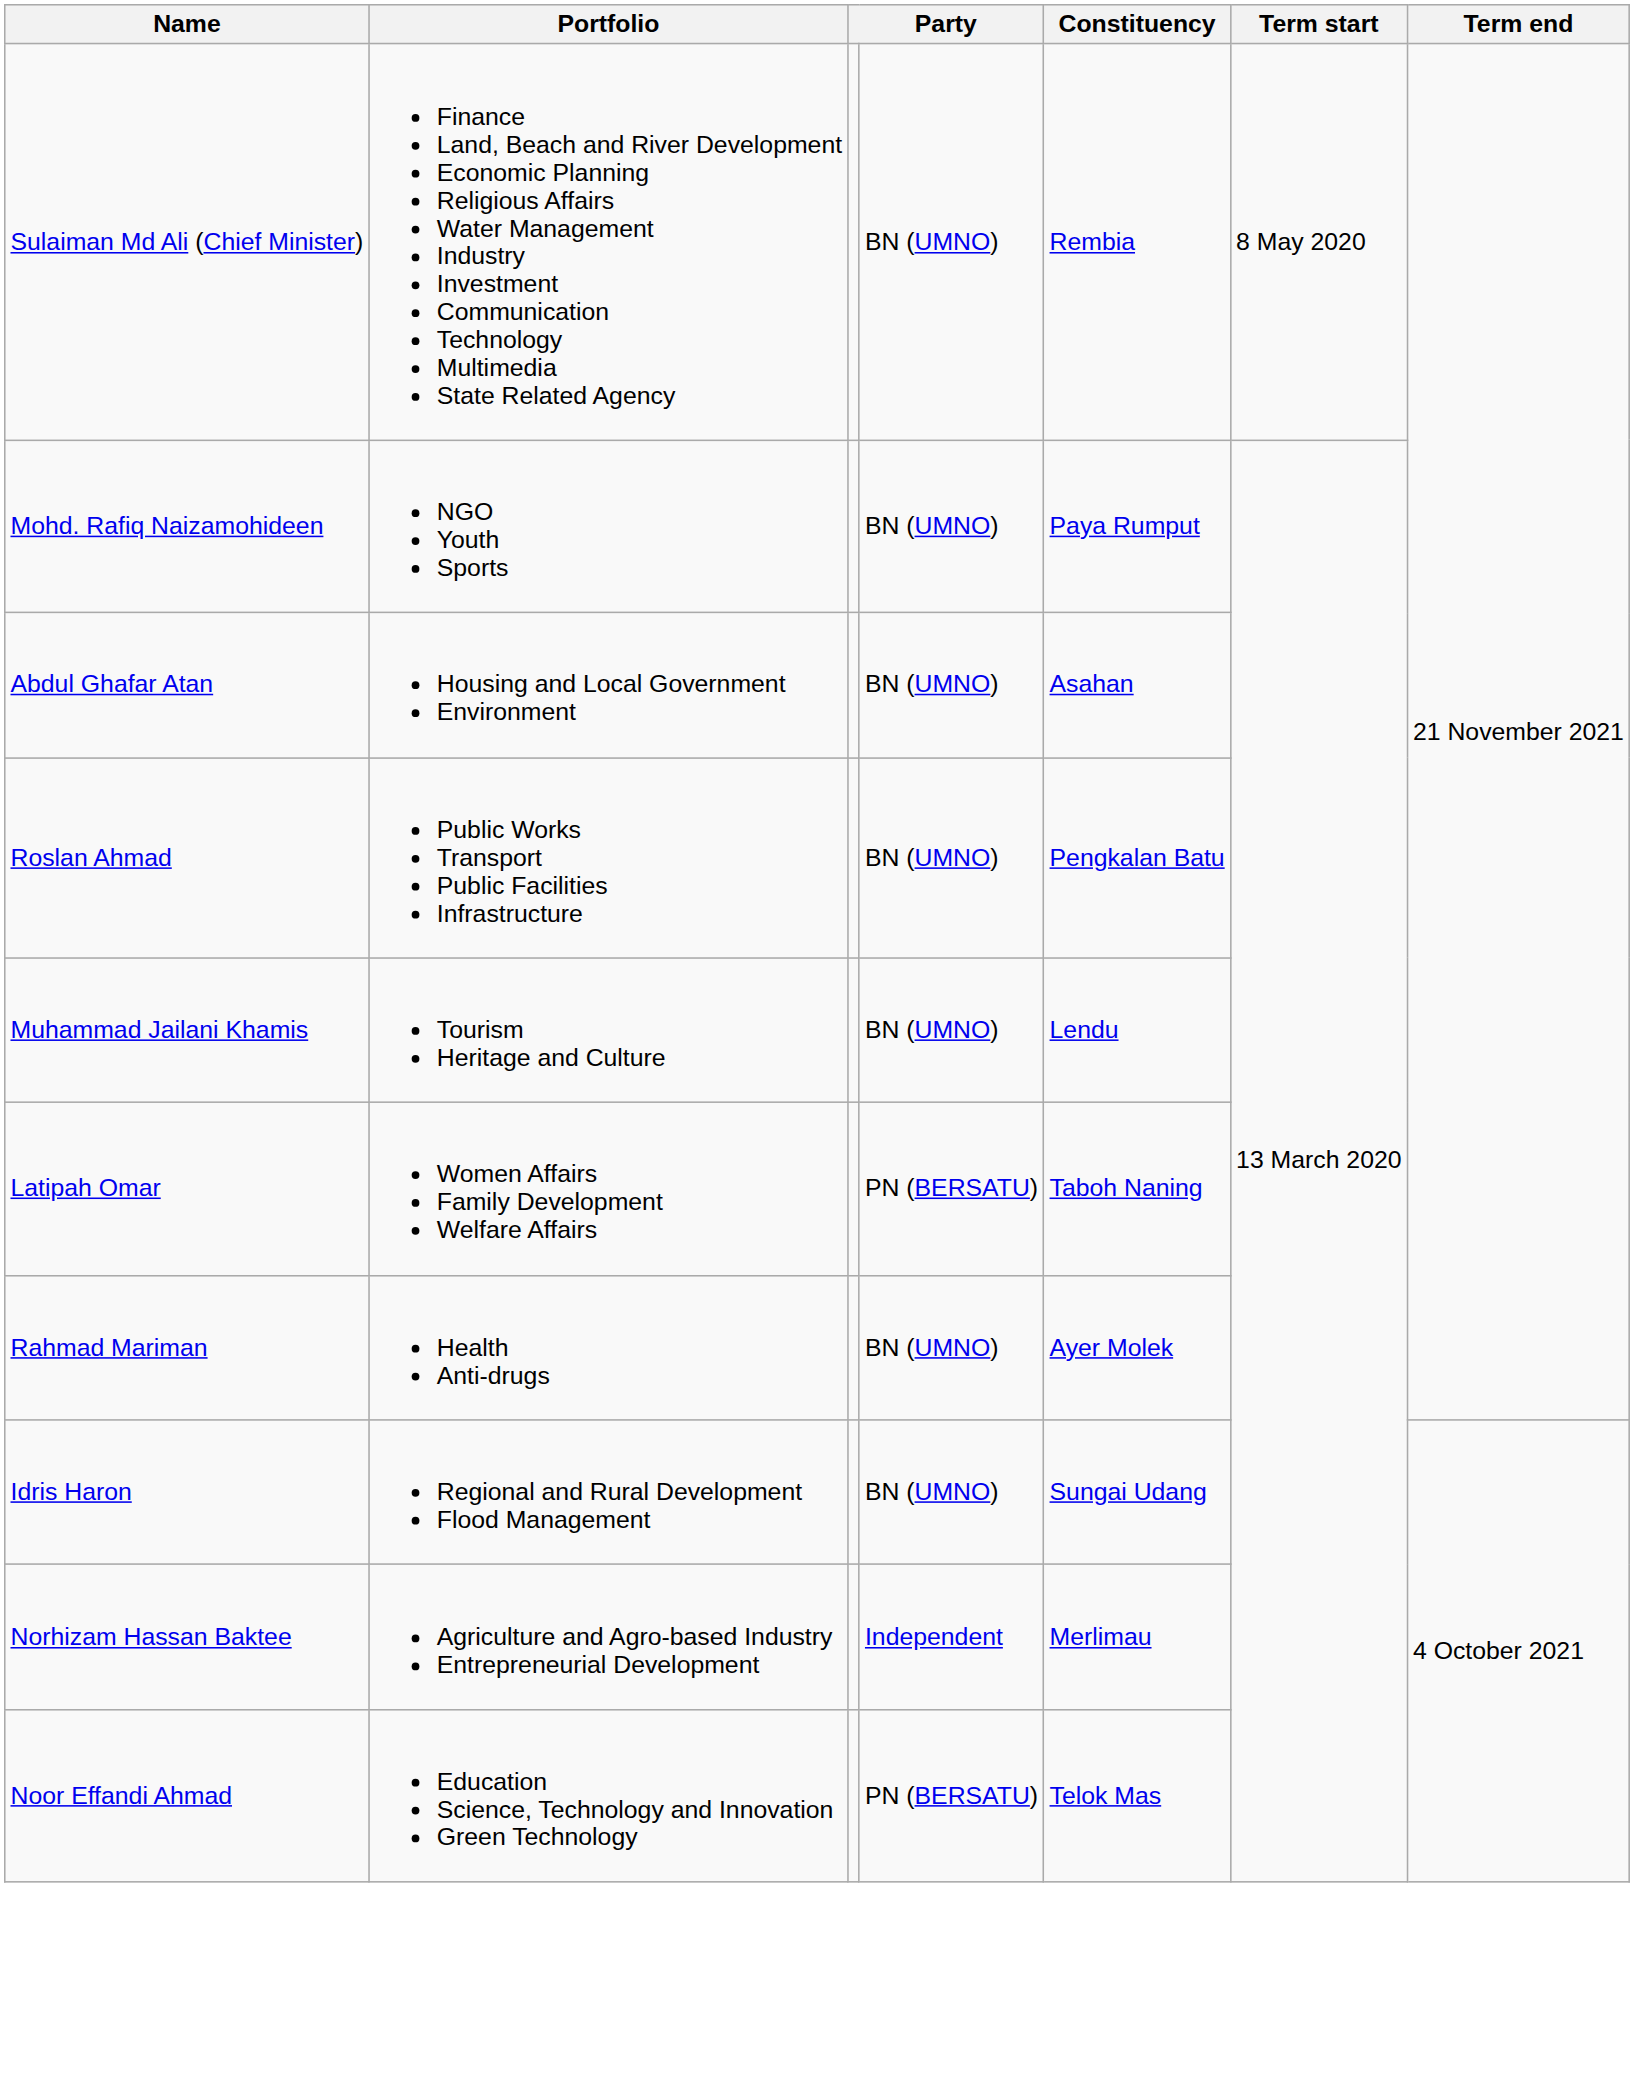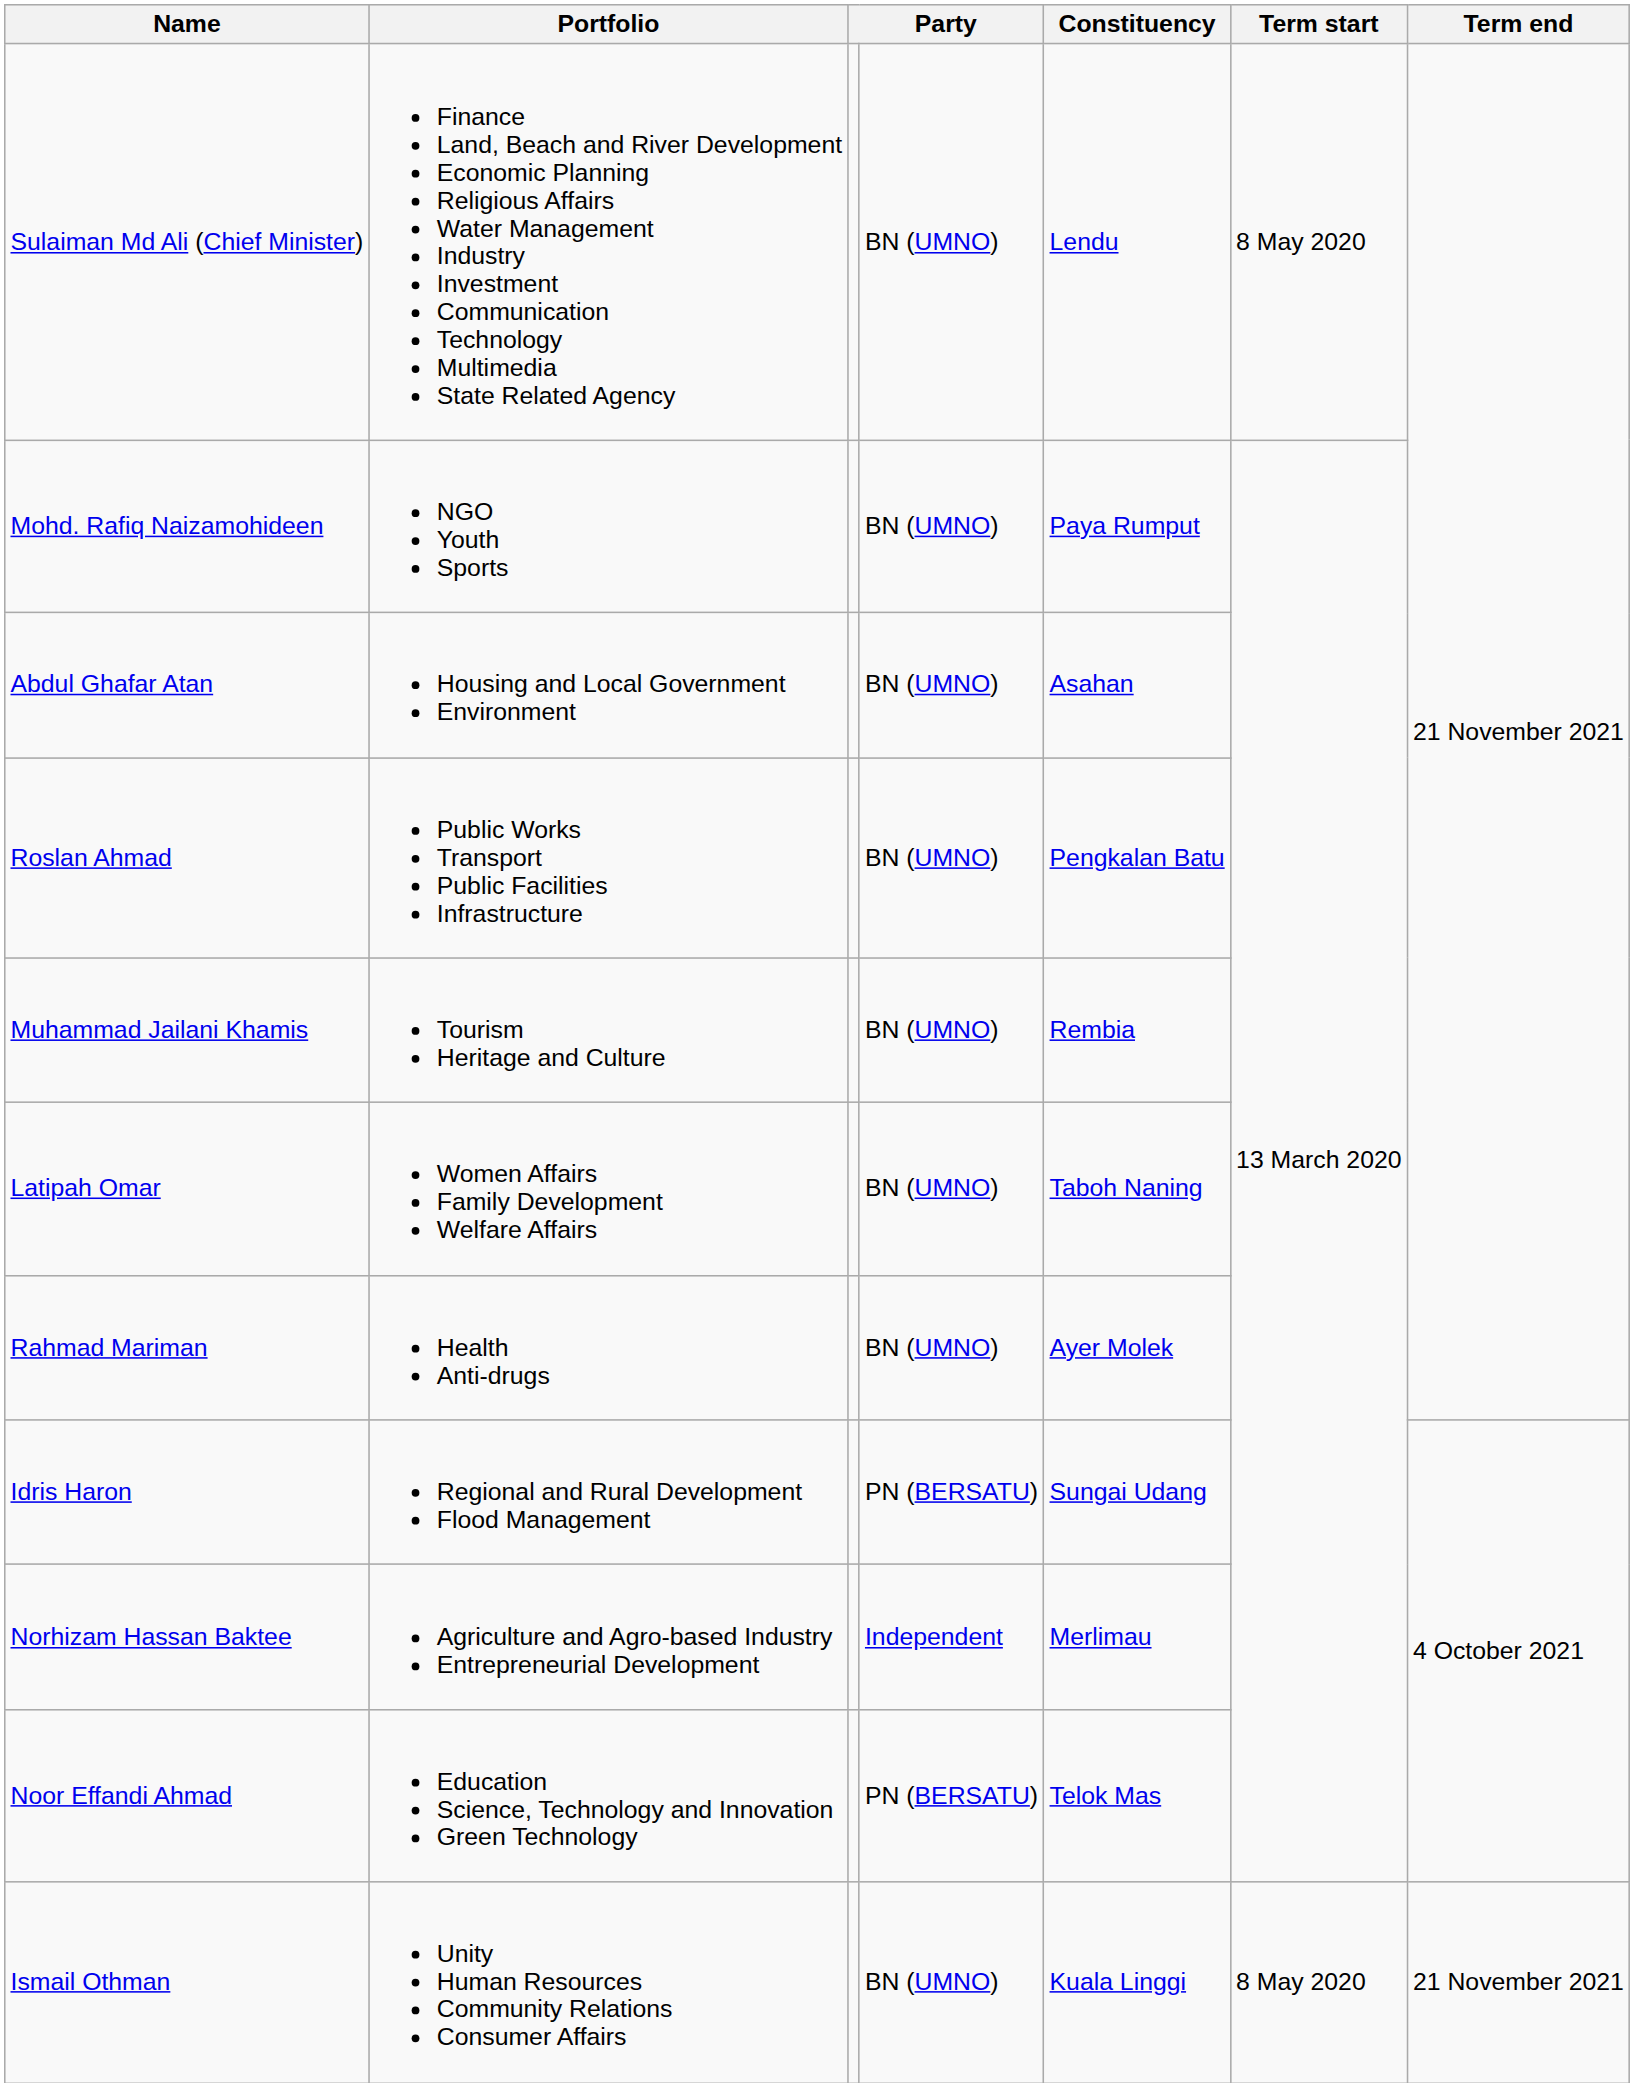 <table class="wikitable">
 <tr>
 <th>Name</th>
 <th>Portfolio</th>
 <th colspan=2>Party</th>
 <th>Constituency</th>
 <th>Term start</th>
 <th>Term end</th>
 </tr>
 <tr>
 <td><a href='#'>Sulaiman Md Ali</a> (<a href='#'>Chief Minister</a>)</td>
 <td><br><ul><li>Finance</li><li>Land, Beach and River Development</li><li>Economic Planning</li><li>Religious Affairs</li><li>Water Management</li><li>Industry</li><li>Investment</li><li>Communication</li><li>Technology</li><li>Multimedia</li><li>State Related Agency</li></ul></td>
 <td bgcolor=></td>
 <td>BN (<a href='#'>UMNO</a>)</td>
-<td><a href='#'>Rembia</a></td>
+<td><a href='#'>Lendu</a></td>
 <td>8 May 2020</td>
 <td rowspan="7">21 November 2021</td>
 </tr>
 <tr>
 <td><a href='#'>Mohd. Rafiq Naizamohideen</a></td>
 <td><br><ul><li>NGO</li><li>Youth</li><li>Sports</li></ul></td>
 <td bgcolor=></td>
 <td>BN (<a href='#'>UMNO</a>)</td>
 <td><a href='#'>Paya Rumput</a></td>
 <td rowspan="9">13 March 2020</td>
 </tr>
 <tr>
 <td><a href='#'>Abdul Ghafar Atan</a></td>
 <td><br><ul><li>Housing and Local Government</li><li>Environment</li></ul></td>
 <td bgcolor=></td>
 <td>BN (<a href='#'>UMNO</a>)</td>
 <td><a href='#'>Asahan</a></td>
 </tr>
 <tr>
 <td><a href='#'>Roslan Ahmad</a></td>
 <td><br><ul><li>Public Works</li><li>Transport</li><li>Public Facilities</li><li>Infrastructure</li></ul></td>
 <td bgcolor=></td>
 <td>BN (<a href='#'>UMNO</a>)</td>
 <td><a href='#'>Pengkalan Batu</a></td>
 </tr>
 <tr>
 <td><a href='#'>Muhammad Jailani Khamis</a></td>
 <td><br><ul><li>Tourism</li><li>Heritage and Culture</li></ul></td>
 <td bgcolor=></td>
 <td>BN (<a href='#'>UMNO</a>)</td>
-<td><a href='#'>Lendu</a></td>
+<td><a href='#'>Rembia</a></td>
 </tr>
 <tr>
 <td><a href='#'>Latipah Omar</a></td>
 <td><br><ul><li>Women Affairs</li><li>Family Development</li><li>Welfare Affairs</li></ul></td>
 <td bgcolor=></td>
-<td>PN (<a href='#'>BERSATU</a>)</td>
+<td>BN (<a href='#'>UMNO</a>)</td>
 <td><a href='#'>Taboh Naning</a></td>
 </tr>
 <tr>
 <td><a href='#'>Rahmad Mariman</a></td>
 <td><br><ul><li>Health</li><li>Anti-drugs</li></ul></td>
 <td bgcolor=></td>
 <td>BN (<a href='#'>UMNO</a>)</td>
 <td><a href='#'>Ayer Molek</a></td>
 </tr>
 <tr>
 <td><a href='#'>Idris Haron</a></td>
 <td><br><ul><li>Regional and Rural Development</li><li>Flood Management</li></ul></td>
 <td bgcolor=></td>
-<td>BN (<a href='#'>UMNO</a>)</td>
+<td>PN (<a href='#'>BERSATU</a>)</td>
 <td><a href='#'>Sungai Udang</a></td>
 <td rowspan="3">4 October 2021</td>
 </tr>
 <tr>
 <td><a href='#'>Norhizam Hassan Baktee</a></td>
 <td><br><ul><li>Agriculture and Agro-based Industry</li><li>Entrepreneurial Development</li></ul></td>
 <td bgcolor=></td>
 <td><a href='#'>Independent</a></td>
 <td><a href='#'>Merlimau</a></td>
 </tr>
 <tr>
 <td><a href='#'>Noor Effandi Ahmad</a></td>
 <td><br><ul><li>Education</li><li>Science, Technology and Innovation</li><li>Green Technology</li></ul></td>
 <td bgcolor=></td>
 <td>PN (<a href='#'>BERSATU</a>)</td>
 <td><a href='#'>Telok Mas</a></td>
 </tr>
+<tr>
+<td><a href='#'>Ismail Othman</a></td>
+<td><br><ul><li>Unity</li><li>Human Resources</li><li>Community Relations</li><li>Consumer Affairs</li></ul></td>
+<td bgcolor=></td>
+<td>BN (<a href='#'>UMNO</a>)</td>
+<td><a href='#'>Kuala Linggi</a></td>
+<td>8 May 2020</td>
+<td>21 November 2021</td>
+</tr>
 </table>
